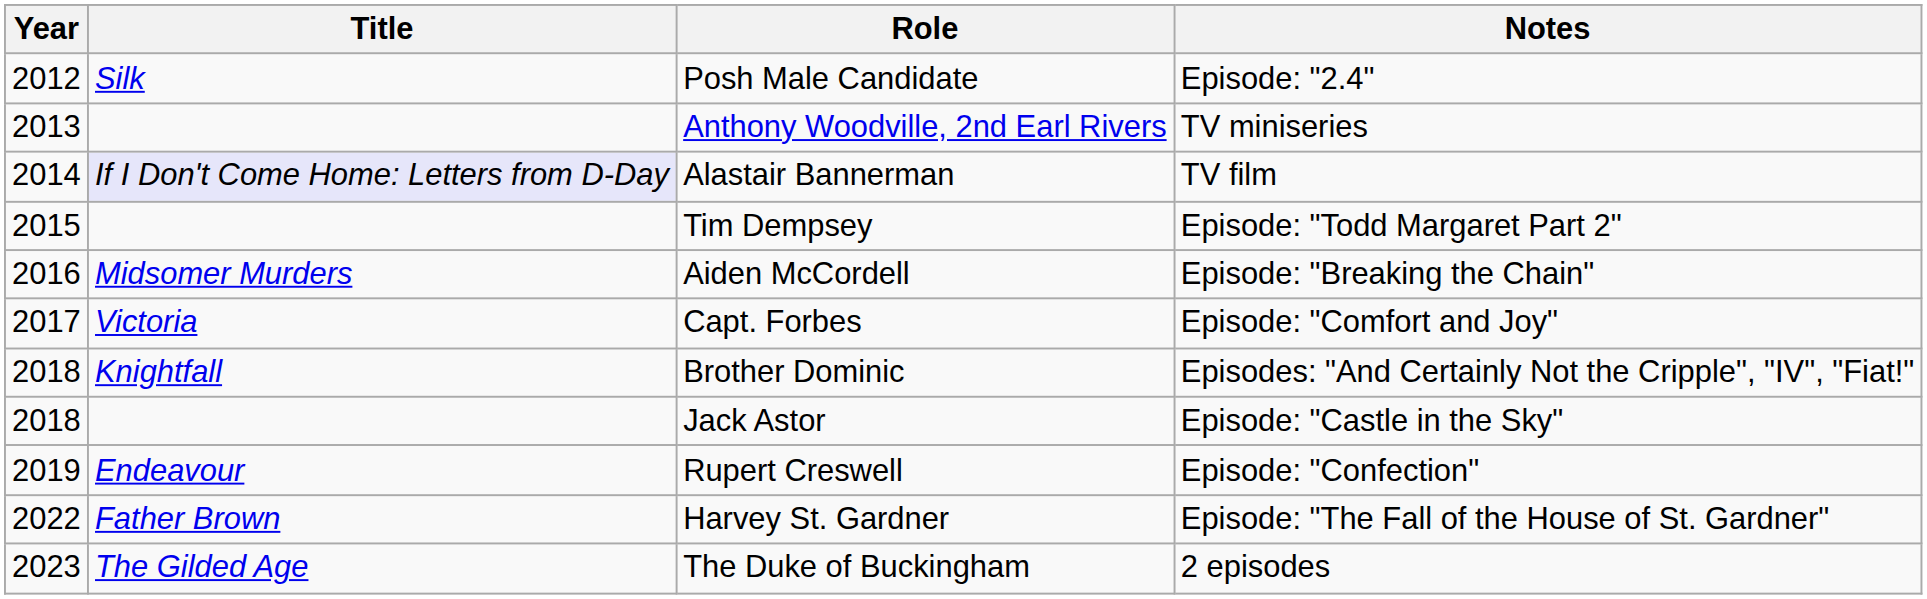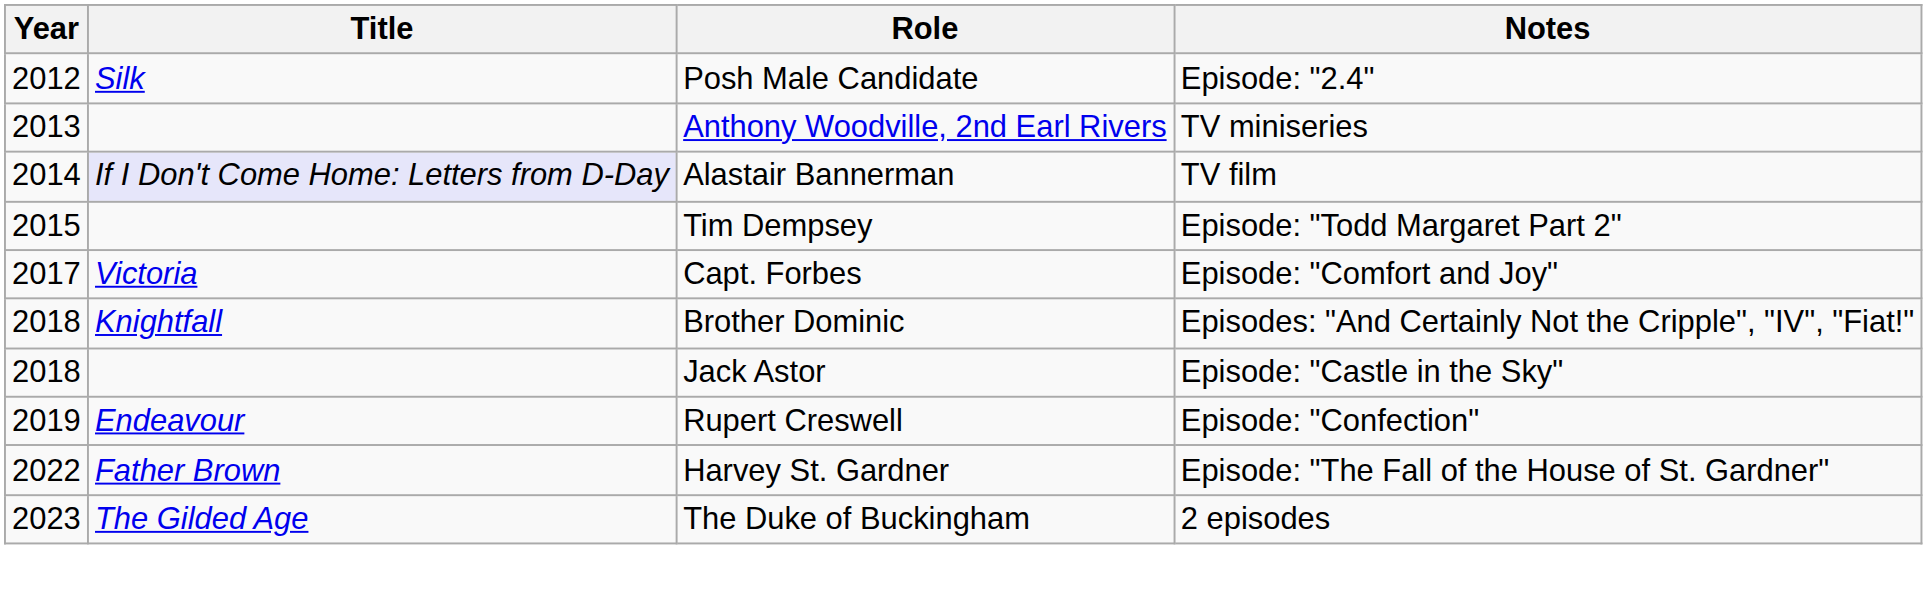 <table class="wikitable sortable">
 <tr>
 <th>Year</th>
 <th>Title</th>
 <th>Role</th>
 <th class="unsortable">Notes</th>
 </tr>
 <tr>
 <td>2012</td>
 <td><em><a href='#'>Silk</a></em></td>
 <td>Posh Male Candidate</td>
 <td>Episode: "2.4"</td>
 </tr>
 <tr>
 <td>2013</td>
 <td><em></em></td>
 <td><a href='#'>Anthony Woodville, 2nd Earl Rivers</a></td>
 <td>TV miniseries</td>
 </tr>
 <tr>
 <td>2014</td>
 <td style="background: lavender;"><em>If I Don't Come Home: Letters from D-Day</em></td>
 <td>Alastair Bannerman</td>
 <td>TV film</td>
 </tr>
 <tr>
 <td>2015</td>
 <td><em></em></td>
 <td>Tim Dempsey</td>
 <td>Episode: "Todd Margaret Part 2"</td>
-</tr>
-<tr>
-<td>2016</td>
-<td><em><a href='#'>Midsomer Murders</a></em></td>
-<td>Aiden McCordell</td>
-<td>Episode: "Breaking the Chain"</td>
 </tr>
 <tr>
 <td>2017</td>
 <td><em><a href='#'>Victoria</a></em></td>
 <td>Capt. Forbes</td>
 <td>Episode: "Comfort and Joy"</td>
 </tr>
 <tr>
 <td>2018</td>
 <td><em><a href='#'>Knightfall</a></em></td>
 <td>Brother Dominic</td>
 <td>Episodes: "And Certainly Not the Cripple", "IV", "Fiat!"</td>
 </tr>
 <tr>
 <td>2018</td>
 <td><em></em></td>
 <td>Jack Astor</td>
 <td>Episode: "Castle in the Sky"</td>
 </tr>
 <tr>
 <td>2019</td>
 <td><em><a href='#'>Endeavour</a></em></td>
 <td>Rupert Creswell</td>
 <td>Episode: "Confection"</td>
 </tr>
 <tr>
 <td>2022</td>
 <td><em><a href='#'>Father Brown</a></em></td>
 <td>Harvey St. Gardner</td>
 <td>Episode: "The Fall of the House of St. Gardner"</td>
 </tr>
 <tr>
 <td>2023</td>
 <td><em><a href='#'>The Gilded Age</a></em></td>
 <td>The Duke of Buckingham</td>
 <td>2 episodes</td>
 </tr>
 </table>
